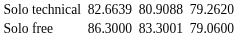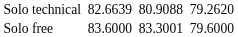 <table>
 <tr valign="top">
 <td>Solo technical</td>
 <td></td>
 <td>82.6639</td>
 <td></td>
 <td>80.9088</td>
 <td></td>
 <td>79.2620</td>
 </tr>
 <tr valign="top">
 <td>Solo free</td>
 <td></td>
-<td>86.3000</td>
+<td>83.6000</td>
 <td></td>
 <td>83.3001</td>
 <td></td>
-<td>79.0600</td>
+<td>79.6000</td>
 </tr>
 </table>
